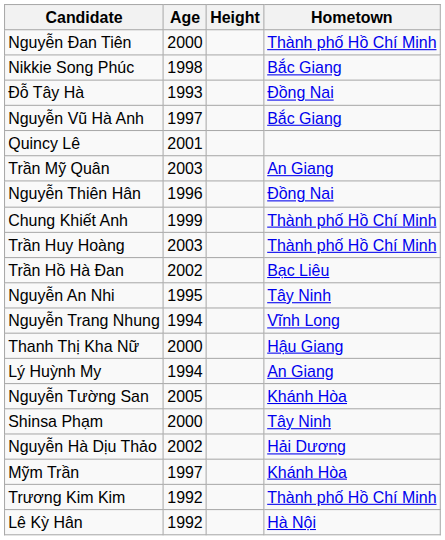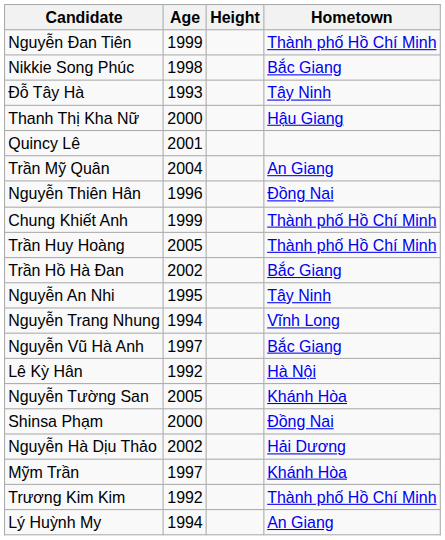 <table class="wikitable sortable static-row-numbers" style="font-size: 95%">
 <tr>
 <th><span><strong>Candidate</strong></span></th>
 <th><span><strong>Age</strong></span></th>
 <th><span><strong>Height</strong></span></th>
 <th><span><strong>Hometown</strong></span></th>
 </tr>
 <tr>
 <td>Nguyễn Đan Tiên</td>
-<td>2000</td>
+<td>1999</td>
 <td></td>
 <td><a href='#'>Thành phố Hồ Chí Minh</a></td>
 </tr>
 <tr>
 <td>Nikkie Song Phúc</td>
 <td>1998</td>
 <td></td>
 <td><a href='#'>Bắc Giang</a></td>
 </tr>
 <tr>
 <td>Đỗ Tây Hà</td>
 <td>1993</td>
 <td></td>
-<td><a href='#'>Đồng Nai</a></td>
+<td><a href='#'>Tây Ninh</a></td>
 </tr>
 <tr>
-<td>Nguyễn Vũ Hà Anh</td>
-<td>1997</td>
+<td>Thanh Thị Kha Nữ</td>
+<td>2000</td>
 <td></td>
-<td><a href='#'>Bắc Giang</a></td>
+<td><a href='#'>Hậu Giang</a></td>
 </tr>
 <tr>
 <td>Quincy Lê</td>
 <td>2001</td>
 <td></td>
 <td></td>
 </tr>
 <tr>
 <td>Trần Mỹ Quân</td>
-<td>2003</td>
+<td>2004</td>
 <td></td>
 <td><a href='#'>An Giang</a></td>
 </tr>
 <tr>
 <td>Nguyễn Thiên Hân</td>
 <td>1996</td>
 <td></td>
 <td><a href='#'>Đồng Nai</a></td>
 </tr>
 <tr>
 <td>Chung Khiết Anh</td>
 <td>1999</td>
 <td></td>
 <td><a href='#'>Thành phố Hồ Chí Minh</a></td>
 </tr>
 <tr>
 <td>Trần Huy Hoàng</td>
-<td>2003</td>
+<td>2005</td>
 <td></td>
 <td><a href='#'>Thành phố Hồ Chí Minh</a></td>
 </tr>
 <tr>
 <td>Trần Hồ Hà Đan</td>
 <td>2002</td>
 <td></td>
-<td><a href='#'>Bạc Liêu</a></td>
+<td><a href='#'>Bắc Giang</a></td>
 </tr>
 <tr>
 <td>Nguyễn An Nhi</td>
 <td>1995</td>
 <td></td>
 <td><a href='#'>Tây Ninh</a></td>
 </tr>
 <tr>
 <td>Nguyễn Trang Nhung</td>
 <td>1994</td>
 <td></td>
 <td><a href='#'>Vĩnh Long</a></td>
 </tr>
 <tr>
-<td>Thanh Thị Kha Nữ</td>
-<td>2000</td>
+<td>Nguyễn Vũ Hà Anh</td>
+<td>1997</td>
 <td></td>
-<td><a href='#'>Hậu Giang</a></td>
+<td><a href='#'>Bắc Giang</a></td>
 </tr>
 <tr>
-<td>Lý Huỳnh My</td>
-<td>1994</td>
+<td>Lê Kỳ Hân</td>
+<td>1992</td>
 <td></td>
-<td><a href='#'>An Giang</a></td>
+<td><a href='#'>Hà Nội</a></td>
 </tr>
 <tr>
 <td>Nguyễn Tường San</td>
 <td>2005</td>
 <td></td>
 <td><a href='#'>Khánh Hòa</a></td>
 </tr>
 <tr>
 <td>Shinsa Phạm</td>
 <td>2000</td>
 <td></td>
-<td><a href='#'>Tây Ninh</a></td>
+<td><a href='#'>Đồng Nai</a></td>
 </tr>
 <tr>
 <td>Nguyễn Hà Dịu Thảo</td>
 <td>2002</td>
 <td></td>
 <td><a href='#'>Hải Dương</a></td>
 </tr>
 <tr>
 <td>Mỹm Trần</td>
 <td>1997</td>
 <td></td>
 <td><a href='#'>Khánh Hòa</a></td>
 </tr>
 <tr>
 <td>Trương Kim Kim</td>
 <td>1992</td>
 <td></td>
 <td><a href='#'>Thành phố Hồ Chí Minh</a></td>
 </tr>
 <tr>
-<td>Lê Kỳ Hân</td>
-<td>1992</td>
+<td>Lý Huỳnh My</td>
+<td>1994</td>
 <td></td>
-<td><a href='#'>Hà Nội</a></td>
+<td><a href='#'>An Giang</a></td>
 </tr>
 </table>
